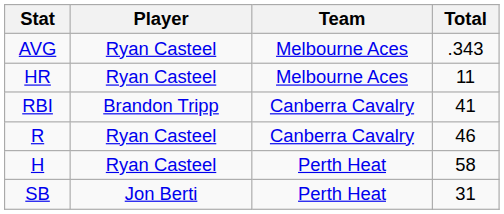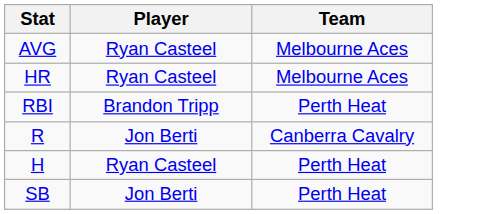 <table class="wikitable" style="text-align:center;">
 <tr>
 <th scope="col" width=50>Stat</th>
 <th scope="col" width=150>Player</th>
 <th scope="col" width=150>Team</th>
-<th scope="col" width=50>Total</th>
 </tr>
 <tr>
 <td><a href='#'>AVG</a></td>
 <td><a href='#'>Ryan Casteel</a></td>
 <td><a href='#'>Melbourne Aces</a></td>
-<td>.343</td>
 </tr>
 <tr>
 <td><a href='#'>HR</a></td>
 <td><a href='#'>Ryan Casteel</a></td>
 <td><a href='#'>Melbourne Aces</a></td>
-<td>11</td>
 </tr>
 <tr>
 <td><a href='#'>RBI</a></td>
 <td><a href='#'>Brandon Tripp</a></td>
-<td><a href='#'>Canberra Cavalry</a></td>
-<td>41</td>
+<td><a href='#'>Perth Heat</a></td>
 </tr>
 <tr>
 <td><a href='#'>R</a></td>
-<td><a href='#'>Ryan Casteel</a></td>
+<td><a href='#'>Jon Berti</a></td>
 <td><a href='#'>Canberra Cavalry</a></td>
-<td>46</td>
 </tr>
 <tr>
 <td><a href='#'>H</a></td>
 <td><a href='#'>Ryan Casteel</a></td>
 <td><a href='#'>Perth Heat</a></td>
-<td>58</td>
 </tr>
 <tr>
 <td><a href='#'>SB</a></td>
 <td><a href='#'>Jon Berti</a></td>
 <td><a href='#'>Perth Heat</a></td>
-<td>31</td>
 </tr>
 </table>
